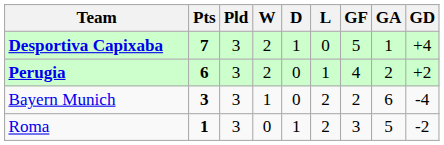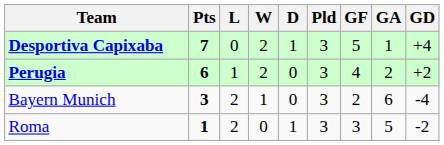 <table class=wikitable style="text-align:center">
 <tr>
 <th width=165>Team</th>
 <th width=20>Pts</th>
-<th width=20>Pld</th>
+<th width=20>L</th>
 <th width=20>W</th>
 <th width=20>D</th>
-<th width=20>L</th>
+<th width=20>Pld</th>
 <th width=20>GF</th>
 <th width=20>GA</th>
 <th width=20>GD</th>
 </tr>
 <tr style="background:#ccffcc">
 <td style="text-align:left"><strong> <a href='#'>Desportiva Capixaba</a></strong></td>
 <td><strong>7</strong></td>
-<td>3</td>
+<td>0</td>
 <td>2</td>
 <td>1</td>
-<td>0</td>
+<td>3</td>
 <td>5</td>
 <td>1</td>
 <td>+4</td>
 </tr>
 <tr style="background:#ccffcc">
 <td style="text-align:left"><strong> <a href='#'>Perugia</a></strong></td>
 <td><strong>6</strong></td>
-<td>3</td>
+<td>1</td>
 <td>2</td>
 <td>0</td>
-<td>1</td>
+<td>3</td>
 <td>4</td>
 <td>2</td>
 <td>+2</td>
 </tr>
 <tr>
 <td style="text-align:left"> <a href='#'>Bayern Munich</a></td>
 <td><strong>3</strong></td>
-<td>3</td>
+<td>2</td>
 <td>1</td>
 <td>0</td>
-<td>2</td>
+<td>3</td>
 <td>2</td>
 <td>6</td>
 <td>-4</td>
 </tr>
 <tr>
 <td style="text-align:left"> <a href='#'>Roma</a></td>
 <td><strong>1</strong></td>
-<td>3</td>
+<td>2</td>
 <td>0</td>
 <td>1</td>
-<td>2</td>
+<td>3</td>
 <td>3</td>
 <td>5</td>
 <td>-2</td>
 </tr>
 </table>
